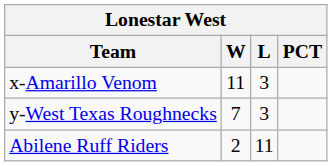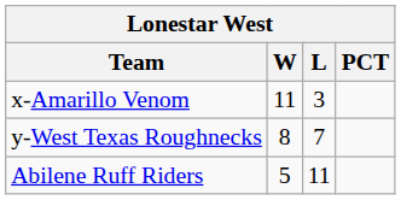 <table class="wikitable" style="text-align:center">
 <tr>
 <th colspan=4>Lonestar West</th>
 </tr>
 <tr>
 <th>Team</th>
 <th>W</th>
 <th>L</th>
 <th>PCT</th>
 </tr>
 <tr>
 <td align=left>x-<a href='#'>Amarillo Venom</a></td>
 <td>11</td>
 <td>3</td>
 <td></td>
 </tr>
 <tr>
 <td align=left>y-<a href='#'>West Texas Roughnecks</a></td>
+<td>8</td>
 <td>7</td>
-<td>3</td>
 <td></td>
 </tr>
 <tr>
 <td align=left><a href='#'>Abilene Ruff Riders</a></td>
-<td>2</td>
+<td>5</td>
 <td>11</td>
 <td></td>
 </tr>
 </table>
